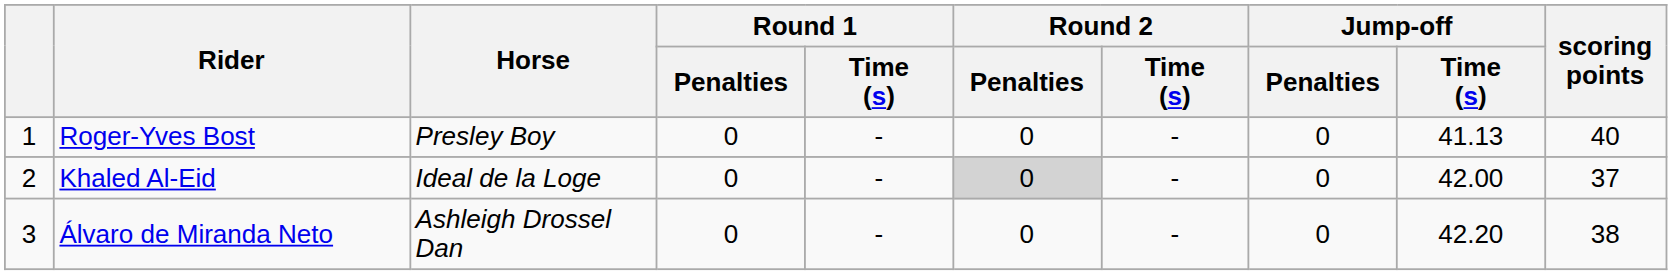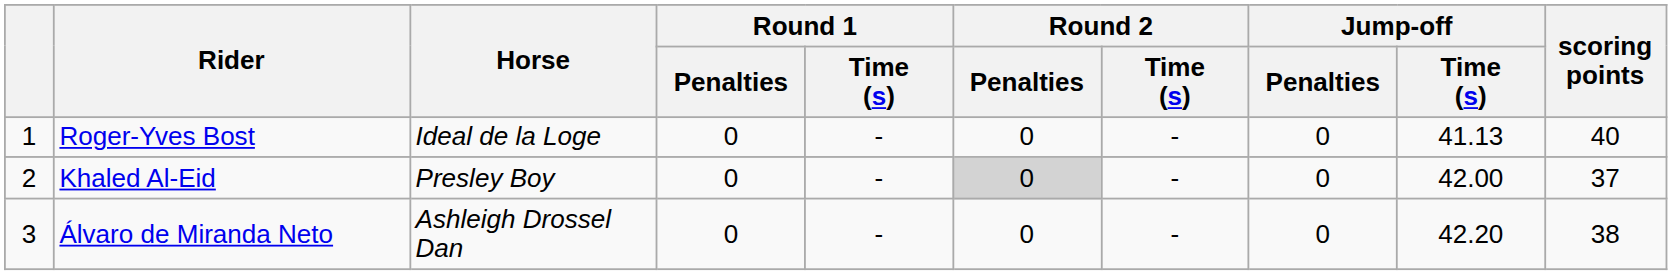 <table class="wikitable" style="font-size: 90%">
 <tr>
 <th rowspan=2 width=20></th>
 <th rowspan=2 width=190>Rider</th>
 <th rowspan=2 width=130>Horse</th>
 <th colspan=2>Round 1</th>
 <th colspan=2>Round 2</th>
 <th colspan=2>Jump-off</th>
 <th rowspan=2 width=60>scoring<br>points</th>
 </tr>
 <tr>
 <th width=75>Penalties</th>
 <th width=75>Time<br>(<a href='#'>s</a>)</th>
 <th width=75>Penalties</th>
 <th width=75>Time<br>(<a href='#'>s</a>)</th>
 <th width=75>Penalties</th>
 <th width=75>Time<br>(<a href='#'>s</a>)</th>
 </tr>
 <tr>
 <td align=center>1</td>
 <td> <a href='#'>Roger-Yves Bost</a></td>
-<td><em>Presley Boy</em></td>
+<td><em>Ideal de la Loge</em></td>
 <td align=center>0</td>
 <td align=center>-</td>
 <td align=center>0</td>
 <td align=center>-</td>
 <td align=center>0</td>
 <td align=center>41.13</td>
 <td align=center>40</td>
 </tr>
 <tr>
 <td align=center>2</td>
 <td> <a href='#'>Khaled Al-Eid</a></td>
-<td><em>Ideal de la Loge</em></td>
+<td><em>Presley Boy</em></td>
 <td align=center>0</td>
 <td align=center>-</td>
 <td align=center style="background: lightgrey;">0</td>
 <td align=center>-</td>
 <td align=center>0</td>
 <td align=center>42.00</td>
 <td align=center>37</td>
 </tr>
 <tr>
 <td align=center>3</td>
 <td> <a href='#'>Álvaro de Miranda Neto</a></td>
 <td><em>Ashleigh Drossel Dan</em></td>
 <td align=center>0</td>
 <td align=center>-</td>
 <td align=center>0</td>
 <td align=center>-</td>
 <td align=center>0</td>
 <td align=center>42.20</td>
 <td align=center>38</td>
 </tr>
 </table>
